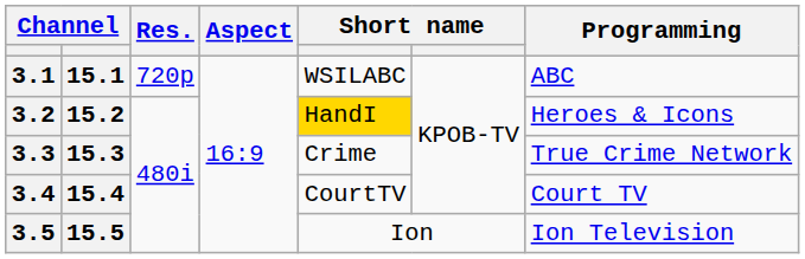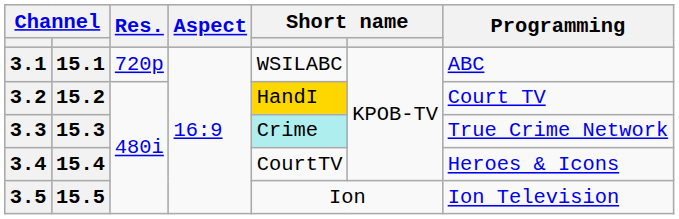 <table class="wikitable">
 <tr>
 <th scope="col" colspan="2"><a href='#'>Channel</a></th>
 <th scope="col" rowspan="2"><a href='#'>Res.</a></th>
 <th scope="col" rowspan="2"><a href='#'>Aspect</a></th>
 <th scope="col" colspan="2">Short name</th>
 <th scope="col" rowspan="2">Programming</th>
 </tr>
 <tr>
 <th scope="col"></th>
 <th></th>
 <th></th>
 <th></th>
 </tr>
 <tr>
 <th scope="row">3.1</th>
 <th>15.1</th>
 <td><a href='#'>720p</a></td>
 <td rowspan=5><a href='#'>16:9</a></td>
 <td>WSILABC</td>
 <td rowspan=4>KPOB-TV</td>
 <td><a href='#'>ABC</a></td>
 </tr>
 <tr>
 <th scope="row">3.2</th>
 <th>15.2</th>
 <td rowspan=4><a href='#'>480i</a></td>
 <td style="background: gold;">HandI</td>
-<td><a href='#'>Heroes & Icons</a></td>
+<td><a href='#'>Court TV</a></td>
 </tr>
 <tr>
 <th scope="row">3.3</th>
 <th>15.3</th>
-<td>Crime</td>
+<td style="background: paleturquoise;">Crime</td>
 <td><a href='#'>True Crime Network</a></td>
 </tr>
 <tr>
 <th scope="row">3.4</th>
 <th>15.4</th>
 <td>CourtTV</td>
-<td><a href='#'>Court TV</a></td>
+<td><a href='#'>Heroes & Icons</a></td>
 </tr>
 <tr>
 <th scope="row">3.5</th>
 <th>15.5</th>
 <td style="text-align: center;" colspan=2>Ion</td>
 <td><a href='#'>Ion Television</a></td>
 </tr>
 </table>
